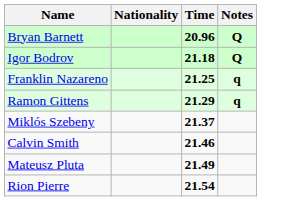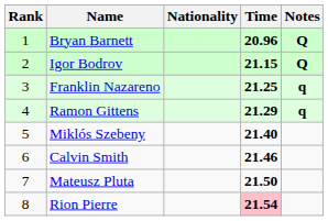 <table class="wikitable sortable" style="text-align:center">
 <tr>
+<th>Rank</th>
 <th>Name</th>
 <th>Nationality</th>
 <th>Time</th>
 <th>Notes</th>
 </tr>
 <tr bgcolor=ccffcc>
+<td>1</td>
 <td align=left><a href='#'>Bryan Barnett</a></td>
 <td align=left></td>
 <td><strong>20.96</strong></td>
 <td><strong>Q</strong></td>
 </tr>
 <tr bgcolor=ccffcc>
+<td>2</td>
 <td align=left><a href='#'>Igor Bodrov</a></td>
 <td align=left></td>
-<td><strong>21.18</strong></td>
+<td><strong>21.15</strong></td>
 <td><strong>Q</strong></td>
 </tr>
 <tr bgcolor=ddffdd>
+<td>3</td>
 <td align=left><a href='#'>Franklin Nazareno</a></td>
 <td align=left></td>
 <td><strong>21.25</strong></td>
 <td><strong>q</strong></td>
 </tr>
 <tr bgcolor=ddffdd>
+<td>4</td>
 <td align=left><a href='#'>Ramon Gittens</a></td>
 <td align=left></td>
 <td><strong>21.29</strong></td>
 <td><strong>q</strong></td>
 </tr>
 <tr>
+<td>5</td>
 <td align=left><a href='#'>Miklós Szebeny</a></td>
 <td align=left></td>
-<td><strong>21.37</strong></td>
+<td><strong>21.40</strong></td>
 <td></td>
 </tr>
 <tr>
+<td>6</td>
 <td align=left><a href='#'>Calvin Smith</a></td>
 <td align=left></td>
 <td><strong>21.46</strong></td>
 <td></td>
 </tr>
 <tr>
+<td>7</td>
 <td align=left><a href='#'>Mateusz Pluta</a></td>
 <td align=left></td>
-<td><strong>21.49</strong></td>
+<td><strong>21.50</strong></td>
 <td></td>
 </tr>
 <tr>
+<td>8</td>
 <td align=left><a href='#'>Rion Pierre</a></td>
 <td align=left></td>
-<td><strong>21.54</strong></td>
+<td style="background: pink;"><strong>21.54</strong></td>
 <td></td>
 </tr>
 </table>
